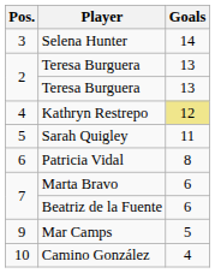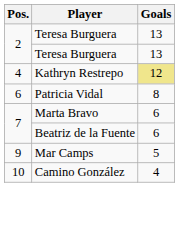 <table class="wikitable" style="text-align:center">
 <tr>
 <th>Pos.</th>
 <th>Player</th>
 <th>Goals</th>
-</tr>
-<tr>
-<td>3</td>
-<td align=left>Selena Hunter</td>
-<td>14</td>
 </tr>
 <tr>
 <td rowspan=2>2</td>
 <td align=left>Teresa Burguera</td>
 <td>13</td>
 </tr>
 <tr>
 <td align=left>Teresa Burguera</td>
 <td>13</td>
 </tr>
 <tr>
 <td>4</td>
 <td align=left>Kathryn Restrepo</td>
 <td style="background: khaki;">12</td>
-</tr>
-<tr>
-<td>5</td>
-<td align=left>Sarah Quigley</td>
-<td>11</td>
 </tr>
 <tr>
 <td>6</td>
 <td align=left>Patricia Vidal</td>
 <td>8</td>
 </tr>
 <tr>
 <td rowspan=2>7</td>
 <td align=left>Marta Bravo</td>
 <td>6</td>
 </tr>
 <tr>
 <td align=left>Beatriz de la Fuente</td>
 <td>6</td>
 </tr>
 <tr>
 <td>9</td>
 <td align=left>Mar Camps</td>
 <td>5</td>
 </tr>
 <tr>
 <td>10</td>
 <td align=left>Camino González</td>
 <td>4</td>
 </tr>
 </table>
